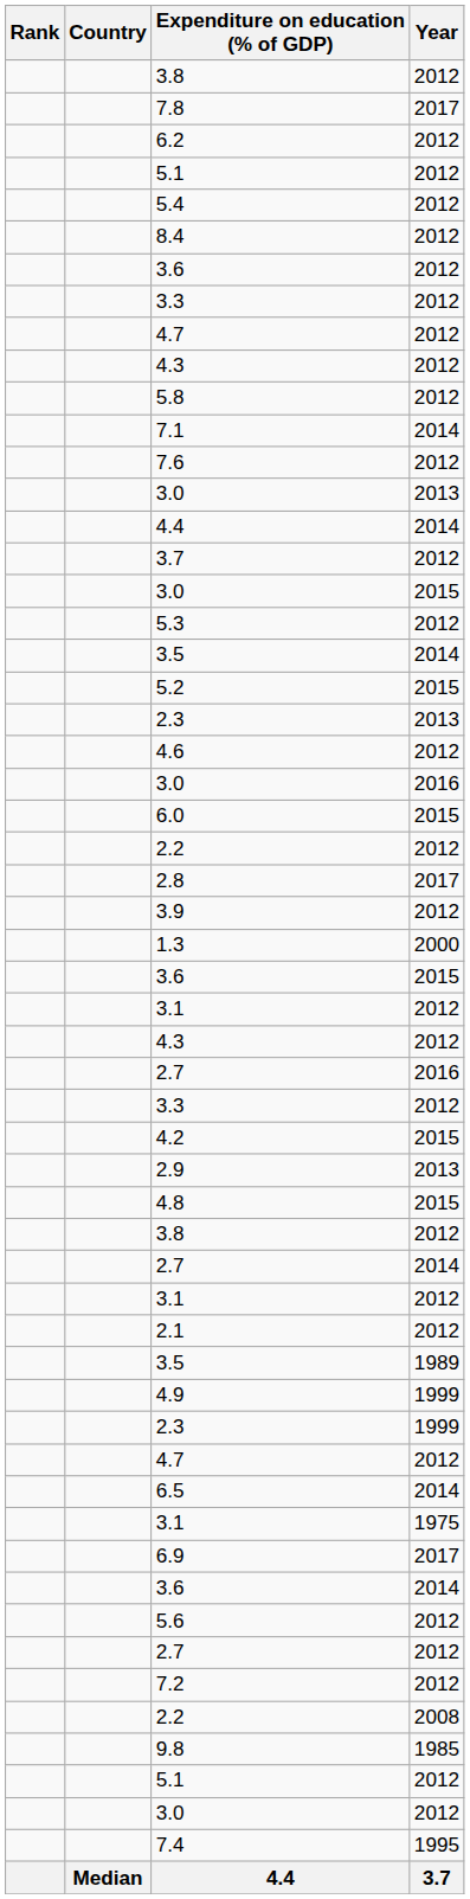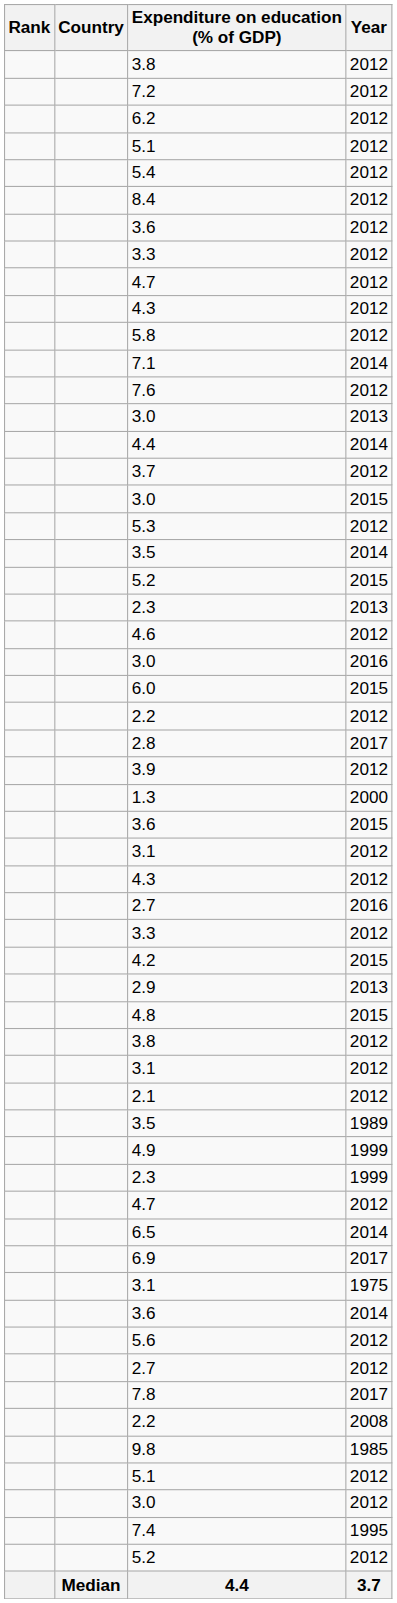 <table class="wikitable sortable">
 <tr>
 <th>Rank</th>
 <th>Country</th>
 <th>Expenditure on education<br>(% of GDP)</th>
 <th>Year</th>
 </tr>
 <tr>
 <td></td>
 <td></td>
 <td>3.8</td>
 <td>2012</td>
 </tr>
 <tr>
 <td></td>
 <td></td>
-<td>7.8</td>
-<td>2017</td>
+<td>7.2</td>
+<td>2012</td>
 </tr>
 <tr>
 <td></td>
 <td></td>
 <td>6.2</td>
 <td>2012</td>
 </tr>
 <tr>
 <td></td>
 <td></td>
 <td>5.1</td>
 <td>2012</td>
 </tr>
 <tr>
 <td></td>
 <td></td>
 <td>5.4</td>
 <td>2012</td>
 </tr>
 <tr>
 <td></td>
 <td></td>
 <td>8.4</td>
 <td>2012</td>
 </tr>
 <tr>
 <td></td>
 <td></td>
 <td>3.6</td>
 <td>2012</td>
 </tr>
 <tr>
 <td></td>
 <td></td>
 <td>3.3</td>
 <td>2012</td>
 </tr>
 <tr>
 <td></td>
 <td></td>
 <td>4.7</td>
 <td>2012</td>
 </tr>
 <tr>
 <td></td>
 <td></td>
 <td>4.3</td>
 <td>2012</td>
 </tr>
 <tr>
 <td></td>
 <td></td>
 <td>5.8</td>
 <td>2012</td>
 </tr>
 <tr>
 <td></td>
 <td></td>
 <td>7.1</td>
 <td>2014</td>
 </tr>
 <tr>
 <td></td>
 <td></td>
 <td>7.6</td>
 <td>2012</td>
 </tr>
 <tr>
 <td></td>
 <td></td>
 <td>3.0</td>
 <td>2013</td>
 </tr>
 <tr>
 <td></td>
 <td></td>
 <td>4.4</td>
 <td>2014</td>
 </tr>
 <tr>
 <td></td>
 <td></td>
 <td>3.7</td>
 <td>2012</td>
 </tr>
 <tr>
 <td></td>
 <td></td>
 <td>3.0</td>
 <td>2015</td>
 </tr>
 <tr>
 <td></td>
 <td></td>
 <td>5.3</td>
 <td>2012</td>
 </tr>
 <tr>
 <td></td>
 <td></td>
 <td>3.5</td>
 <td>2014</td>
 </tr>
 <tr>
 <td></td>
 <td></td>
 <td>5.2</td>
 <td>2015</td>
 </tr>
 <tr>
 <td></td>
 <td></td>
 <td>2.3</td>
 <td>2013</td>
 </tr>
 <tr>
 <td></td>
 <td></td>
 <td>4.6</td>
 <td>2012</td>
 </tr>
 <tr>
 <td></td>
 <td></td>
 <td>3.0</td>
 <td>2016</td>
 </tr>
 <tr>
 <td></td>
 <td></td>
 <td>6.0</td>
 <td>2015</td>
 </tr>
 <tr>
 <td></td>
 <td></td>
 <td>2.2</td>
 <td>2012</td>
 </tr>
 <tr>
 <td></td>
 <td></td>
 <td>2.8</td>
 <td>2017</td>
 </tr>
 <tr>
 <td></td>
 <td></td>
 <td>3.9</td>
 <td>2012</td>
 </tr>
 <tr>
 <td></td>
 <td></td>
 <td>1.3</td>
 <td>2000</td>
 </tr>
 <tr>
 <td></td>
 <td></td>
 <td>3.6</td>
 <td>2015</td>
 </tr>
 <tr>
 <td></td>
 <td></td>
 <td>3.1</td>
 <td>2012</td>
 </tr>
 <tr>
 <td></td>
 <td></td>
 <td>4.3</td>
 <td>2012</td>
 </tr>
 <tr>
 <td></td>
 <td></td>
 <td>2.7</td>
 <td>2016</td>
 </tr>
 <tr>
 <td></td>
 <td></td>
 <td>3.3</td>
 <td>2012</td>
 </tr>
 <tr>
 <td></td>
 <td></td>
 <td>4.2</td>
 <td>2015</td>
 </tr>
 <tr>
 <td></td>
 <td></td>
 <td>2.9</td>
 <td>2013</td>
 </tr>
 <tr>
 <td></td>
 <td></td>
 <td>4.8</td>
 <td>2015</td>
 </tr>
 <tr>
 <td></td>
 <td></td>
 <td>3.8</td>
 <td>2012</td>
 </tr>
 <tr>
 <td></td>
 <td></td>
-<td>2.7</td>
-<td>2014</td>
-</tr>
-<tr>
-<td></td>
-<td></td>
 <td>3.1</td>
 <td>2012</td>
 </tr>
 <tr>
 <td></td>
 <td></td>
 <td>2.1</td>
 <td>2012</td>
 </tr>
 <tr>
 <td></td>
 <td></td>
 <td>3.5</td>
 <td>1989</td>
 </tr>
 <tr>
 <td></td>
 <td></td>
 <td>4.9</td>
 <td>1999</td>
 </tr>
 <tr>
 <td></td>
 <td></td>
 <td>2.3</td>
 <td>1999</td>
 </tr>
 <tr>
 <td></td>
 <td></td>
 <td>4.7</td>
 <td>2012</td>
 </tr>
 <tr>
 <td></td>
 <td></td>
 <td>6.5</td>
 <td>2014</td>
 </tr>
 <tr>
 <td></td>
 <td></td>
-<td>3.1</td>
-<td>1975</td>
+<td>6.9</td>
+<td>2017</td>
 </tr>
 <tr>
 <td></td>
 <td></td>
-<td>6.9</td>
-<td>2017</td>
+<td>3.1</td>
+<td>1975</td>
 </tr>
 <tr>
 <td></td>
 <td></td>
 <td>3.6</td>
 <td>2014</td>
 </tr>
 <tr>
 <td></td>
 <td></td>
 <td>5.6</td>
 <td>2012</td>
 </tr>
 <tr>
 <td></td>
 <td></td>
 <td>2.7</td>
 <td>2012</td>
 </tr>
 <tr>
 <td></td>
 <td></td>
-<td>7.2</td>
-<td>2012</td>
+<td>7.8</td>
+<td>2017</td>
 </tr>
 <tr>
 <td></td>
 <td></td>
 <td>2.2</td>
 <td>2008</td>
 </tr>
 <tr>
 <td></td>
 <td></td>
 <td>9.8</td>
 <td>1985</td>
 </tr>
 <tr>
 <td></td>
 <td></td>
 <td>5.1</td>
 <td>2012</td>
 </tr>
 <tr>
 <td></td>
 <td></td>
 <td>3.0</td>
 <td>2012</td>
 </tr>
 <tr>
 <td></td>
 <td></td>
 <td>7.4</td>
 <td>1995</td>
 </tr>
 <tr>
+<td></td>
+<td></td>
+<td>5.2</td>
+<td>2012</td>
+</tr>
+<tr>
 <th></th>
 <th> Median</th>
 <th>4.4</th>
 <th>3.7</th>
 </tr>
 </table>
